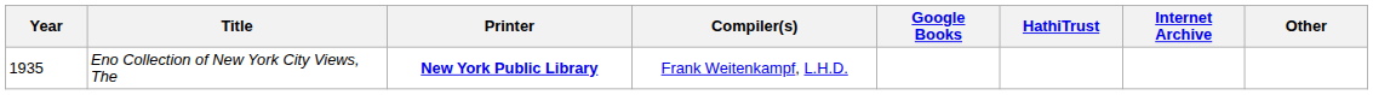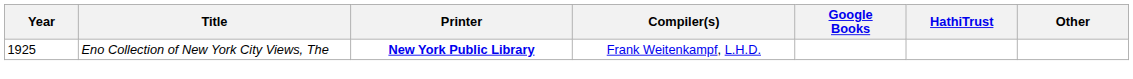 <table class="wikitable collapsible sortable" border="0" cellpadding="1" style="color:black; background-color: #FFFFFF; font-size: 90%; width:100%">
 <tr>
 <th>Year</th>
 <th>Title</th>
 <th>Printer</th>
 <th>Compiler(s)</th>
 <th><a href='#'>Google<br>Books</a></th>
 <th><a href='#'>HathiTrust</a></th>
-<th><a href='#'>Internet<br>Archive</a></th>
 <th>Other</th>
 </tr>
 <tr>
-<td width="6%">1935</td>
+<td width="6%">1925</td>
 <td width="22%"><em>Eno Collection of New York City Views, The</em></td>
 <td style="text-align:center" width="18%"data-sort-value="newyorkpubliclibrary"><strong><a href='#'>New York Public Library</a></strong></td>
 <td style="text-align:center" width="18%" data-sort-value="weitenkampf"><a href='#'>Frank Weitenkampf</a>, <a href='#'>L.H.D.</a></td>
 <td style="text-align:center" width="9%"></td>
 <td style="text-align:center" width="9%"></td>
 <td style="text-align:center" width="9%"></td>
-<td style="text-align:center" width="9%"></td>
 </tr>
 </table>
